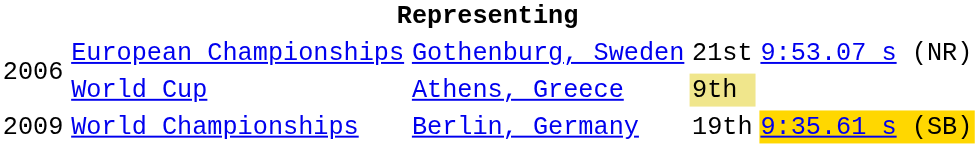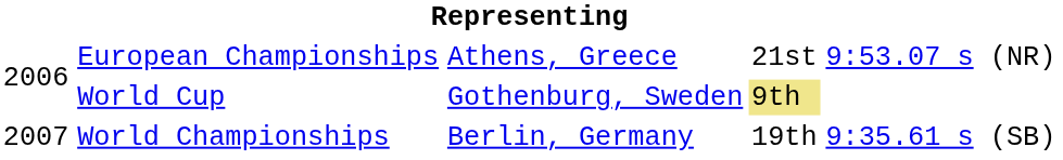 <table>
 <tr>
 <th colspan="5">Representing </th>
 </tr>
 <tr>
 <td rowspan=2>2006</td>
 <td><a href='#'>European Championships</a></td>
-<td><a href='#'>Gothenburg, Sweden</a></td>
+<td><a href='#'>Athens, Greece</a></td>
 <td>21st</td>
 <td><a href='#'>9:53.07 s</a> (NR)</td>
 </tr>
 <tr>
 <td><a href='#'>World Cup</a></td>
-<td><a href='#'>Athens, Greece</a></td>
+<td><a href='#'>Gothenburg, Sweden</a></td>
 <td style="background: khaki;">9th</td>
 <td></td>
 </tr>
 <tr>
-<td>2009</td>
+<td>2007</td>
 <td><a href='#'>World Championships</a></td>
 <td><a href='#'>Berlin, Germany</a></td>
 <td>19th</td>
-<td style="background: gold;"><a href='#'>9:35.61 s</a> (SB)</td>
+<td><a href='#'>9:35.61 s</a> (SB)</td>
 </tr>
 </table>
